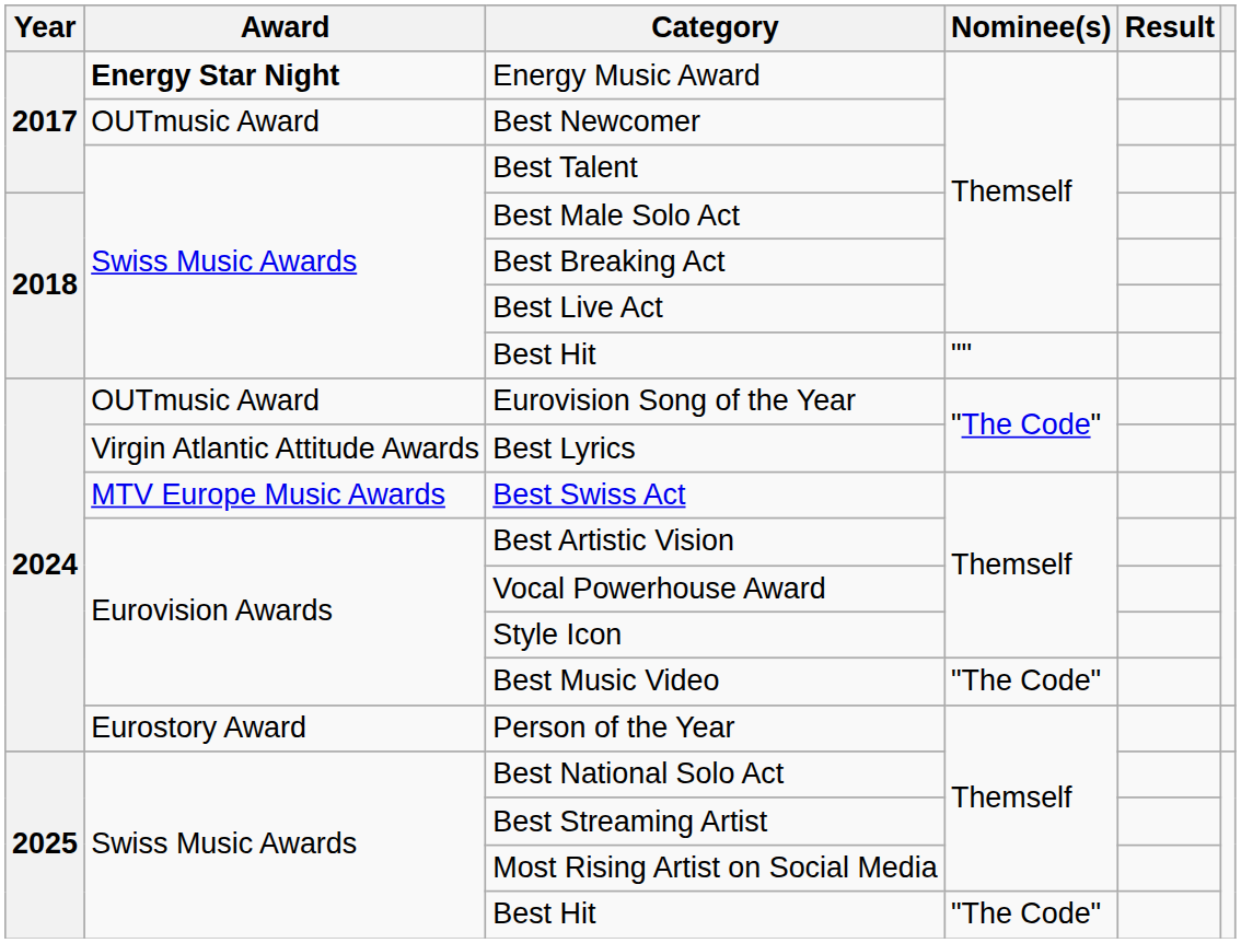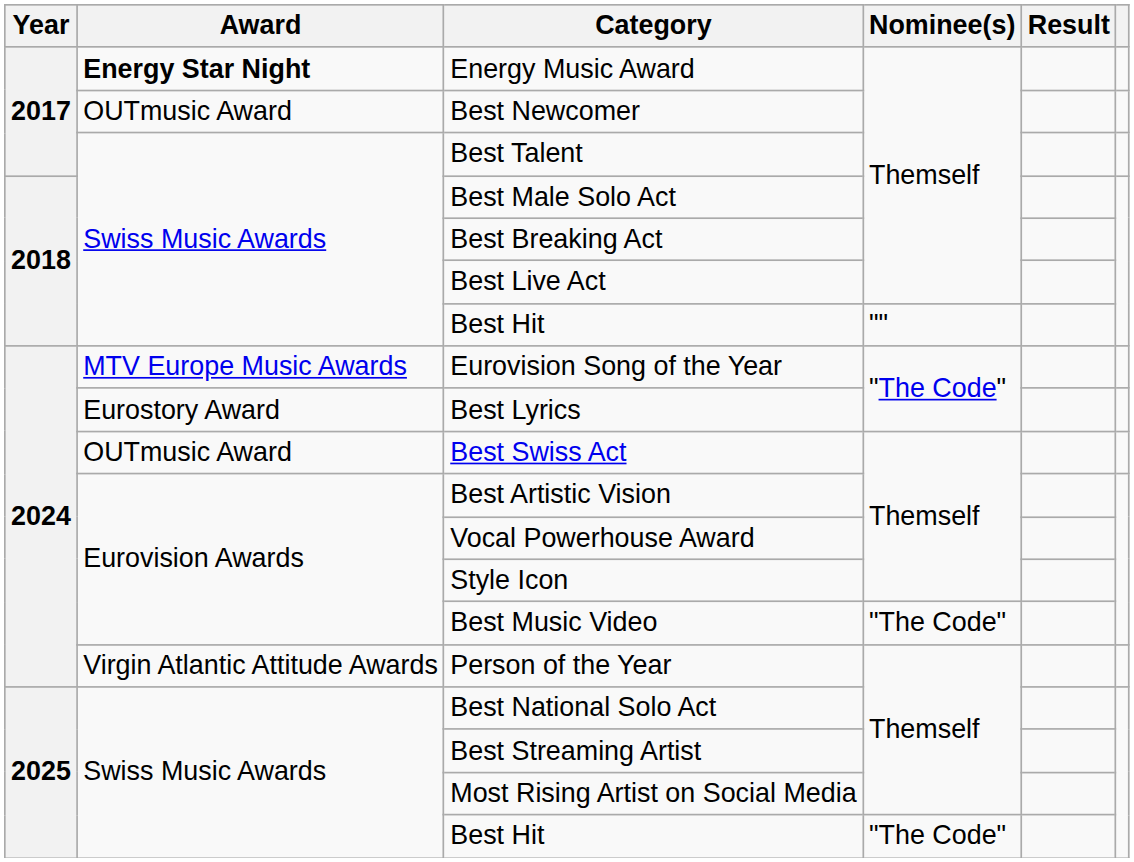 <table class="wikitable sortable plainrowheaders">
 <tr>
 <th scope="col">Year</th>
 <th scope="col">Award</th>
 <th scope="col">Category</th>
 <th scope="col">Nominee(s)</th>
 <th scope="col">Result</th>
 <th scope="col"></th>
 </tr>
 <tr>
 <th rowspan="3">2017</th>
 <td><strong>Energy Star Night</strong></td>
 <td>Energy Music Award</td>
 <td rowspan="6">Themself</td>
 <td></td>
 <td align="center"></td>
 </tr>
 <tr>
 <td>OUTmusic Award</td>
 <td>Best Newcomer</td>
 <td></td>
 <td align="center"></td>
 </tr>
 <tr>
 <td rowspan="5"><a href='#'>Swiss Music Awards</a></td>
 <td>Best Talent</td>
 <td></td>
 <td align="center"></td>
 </tr>
 <tr>
 <th rowspan="4">2018</th>
 <td>Best Male Solo Act</td>
 <td></td>
 <td rowspan="4" align="center"></td>
 </tr>
 <tr>
 <td>Best Breaking Act</td>
 <td></td>
 </tr>
 <tr>
 <td>Best Live Act</td>
 <td></td>
 </tr>
 <tr>
 <td>Best Hit</td>
 <td>""</td>
 <td></td>
 </tr>
 <tr>
 <th rowspan="8">2024</th>
-<td>OUTmusic Award</td>
+<td><a href='#'>MTV Europe Music Awards</a></td>
 <td>Eurovision Song of the Year</td>
 <td rowspan="2">"<a href='#'>The Code</a>"</td>
 <td></td>
 <td align="center"></td>
 </tr>
 <tr>
-<td>Virgin Atlantic Attitude Awards</td>
+<td>Eurostory Award</td>
 <td>Best Lyrics</td>
 <td></td>
 <td align="center"></td>
 </tr>
 <tr>
-<td><a href='#'>MTV Europe Music Awards</a></td>
+<td>OUTmusic Award</td>
 <td><a href='#'>Best Swiss Act</a></td>
 <td rowspan="4">Themself</td>
 <td></td>
 <td align="center"></td>
 </tr>
 <tr>
 <td rowspan="4">Eurovision Awards</td>
 <td>Best Artistic Vision</td>
 <td></td>
 <td rowspan="4" align="center"></td>
 </tr>
 <tr>
 <td>Vocal Powerhouse Award</td>
 <td></td>
 </tr>
 <tr>
 <td>Style Icon</td>
 <td></td>
 </tr>
 <tr>
 <td>Best Music Video</td>
 <td>"The Code"</td>
 <td></td>
 </tr>
 <tr>
-<td>Eurostory Award</td>
+<td>Virgin Atlantic Attitude Awards</td>
 <td>Person of the Year</td>
 <td rowspan="4">Themself</td>
 <td></td>
 <td align="center"></td>
 </tr>
 <tr>
 <th rowspan="4">2025</th>
 <td rowspan="4">Swiss Music Awards</td>
 <td>Best National Solo Act</td>
 <td></td>
 <td rowspan="4" align="center"></td>
 </tr>
 <tr>
 <td>Best Streaming Artist</td>
 <td></td>
 </tr>
 <tr>
 <td>Most Rising Artist on Social Media</td>
 <td></td>
 </tr>
 <tr>
 <td>Best Hit</td>
 <td>"The Code"</td>
 <td></td>
 </tr>
 </table>
